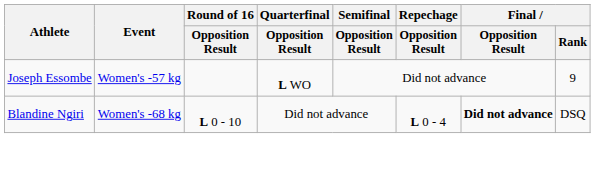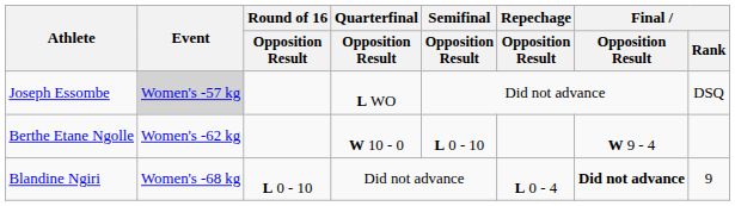 <table class="wikitable" style="font-size:90%;">
 <tr>
 <th rowspan=2>Athlete</th>
 <th rowspan=2>Event</th>
 <th>Round of 16</th>
 <th>Quarterfinal</th>
 <th>Semifinal</th>
 <th>Repechage</th>
 <th colspan=2>Final / </th>
 </tr>
 <tr style="font-size: 95%">
 <th>Opposition<br>Result</th>
 <th>Opposition<br>Result</th>
 <th>Opposition<br>Result</th>
 <th>Opposition<br>Result</th>
 <th>Opposition<br>Result</th>
 <th>Rank</th>
 </tr>
 <tr align=center>
 <td align=left><a href='#'>Joseph Essombe</a></td>
-<td align=left><a href='#'>Women's -57 kg</a></td>
+<td align=left style="background: lightgrey;"><a href='#'>Women's -57 kg</a></td>
 <td></td>
 <td><br><strong>L</strong> WO</td>
 <td colspan=3>Did not advance</td>
-<td>9</td>
+<td>DSQ</td>
+</tr>
+<tr align=center>
+<td align=left><a href='#'>Berthe Etane Ngolle</a></td>
+<td align=left><a href='#'>Women's -62 kg</a></td>
+<td></td>
+<td><br><strong>W</strong> 10 - 0</td>
+<td><br><strong>L</strong> 0 - 10</td>
+<td></td>
+<td><br><strong>W</strong> 9 - 4</td>
+<td></td>
 </tr>
 <tr align=center>
 <td align=left><a href='#'>Blandine Ngiri</a></td>
 <td align=left><a href='#'>Women's -68 kg</a></td>
 <td><br><strong>L</strong> 0 - 10</td>
 <td colspan=2>Did not advance</td>
 <td><br><strong>L</strong> 0 - 4</td>
 <td><strong>Did not advance</strong></td>
-<td>DSQ</td>
+<td>9</td>
 </tr>
 </table>
